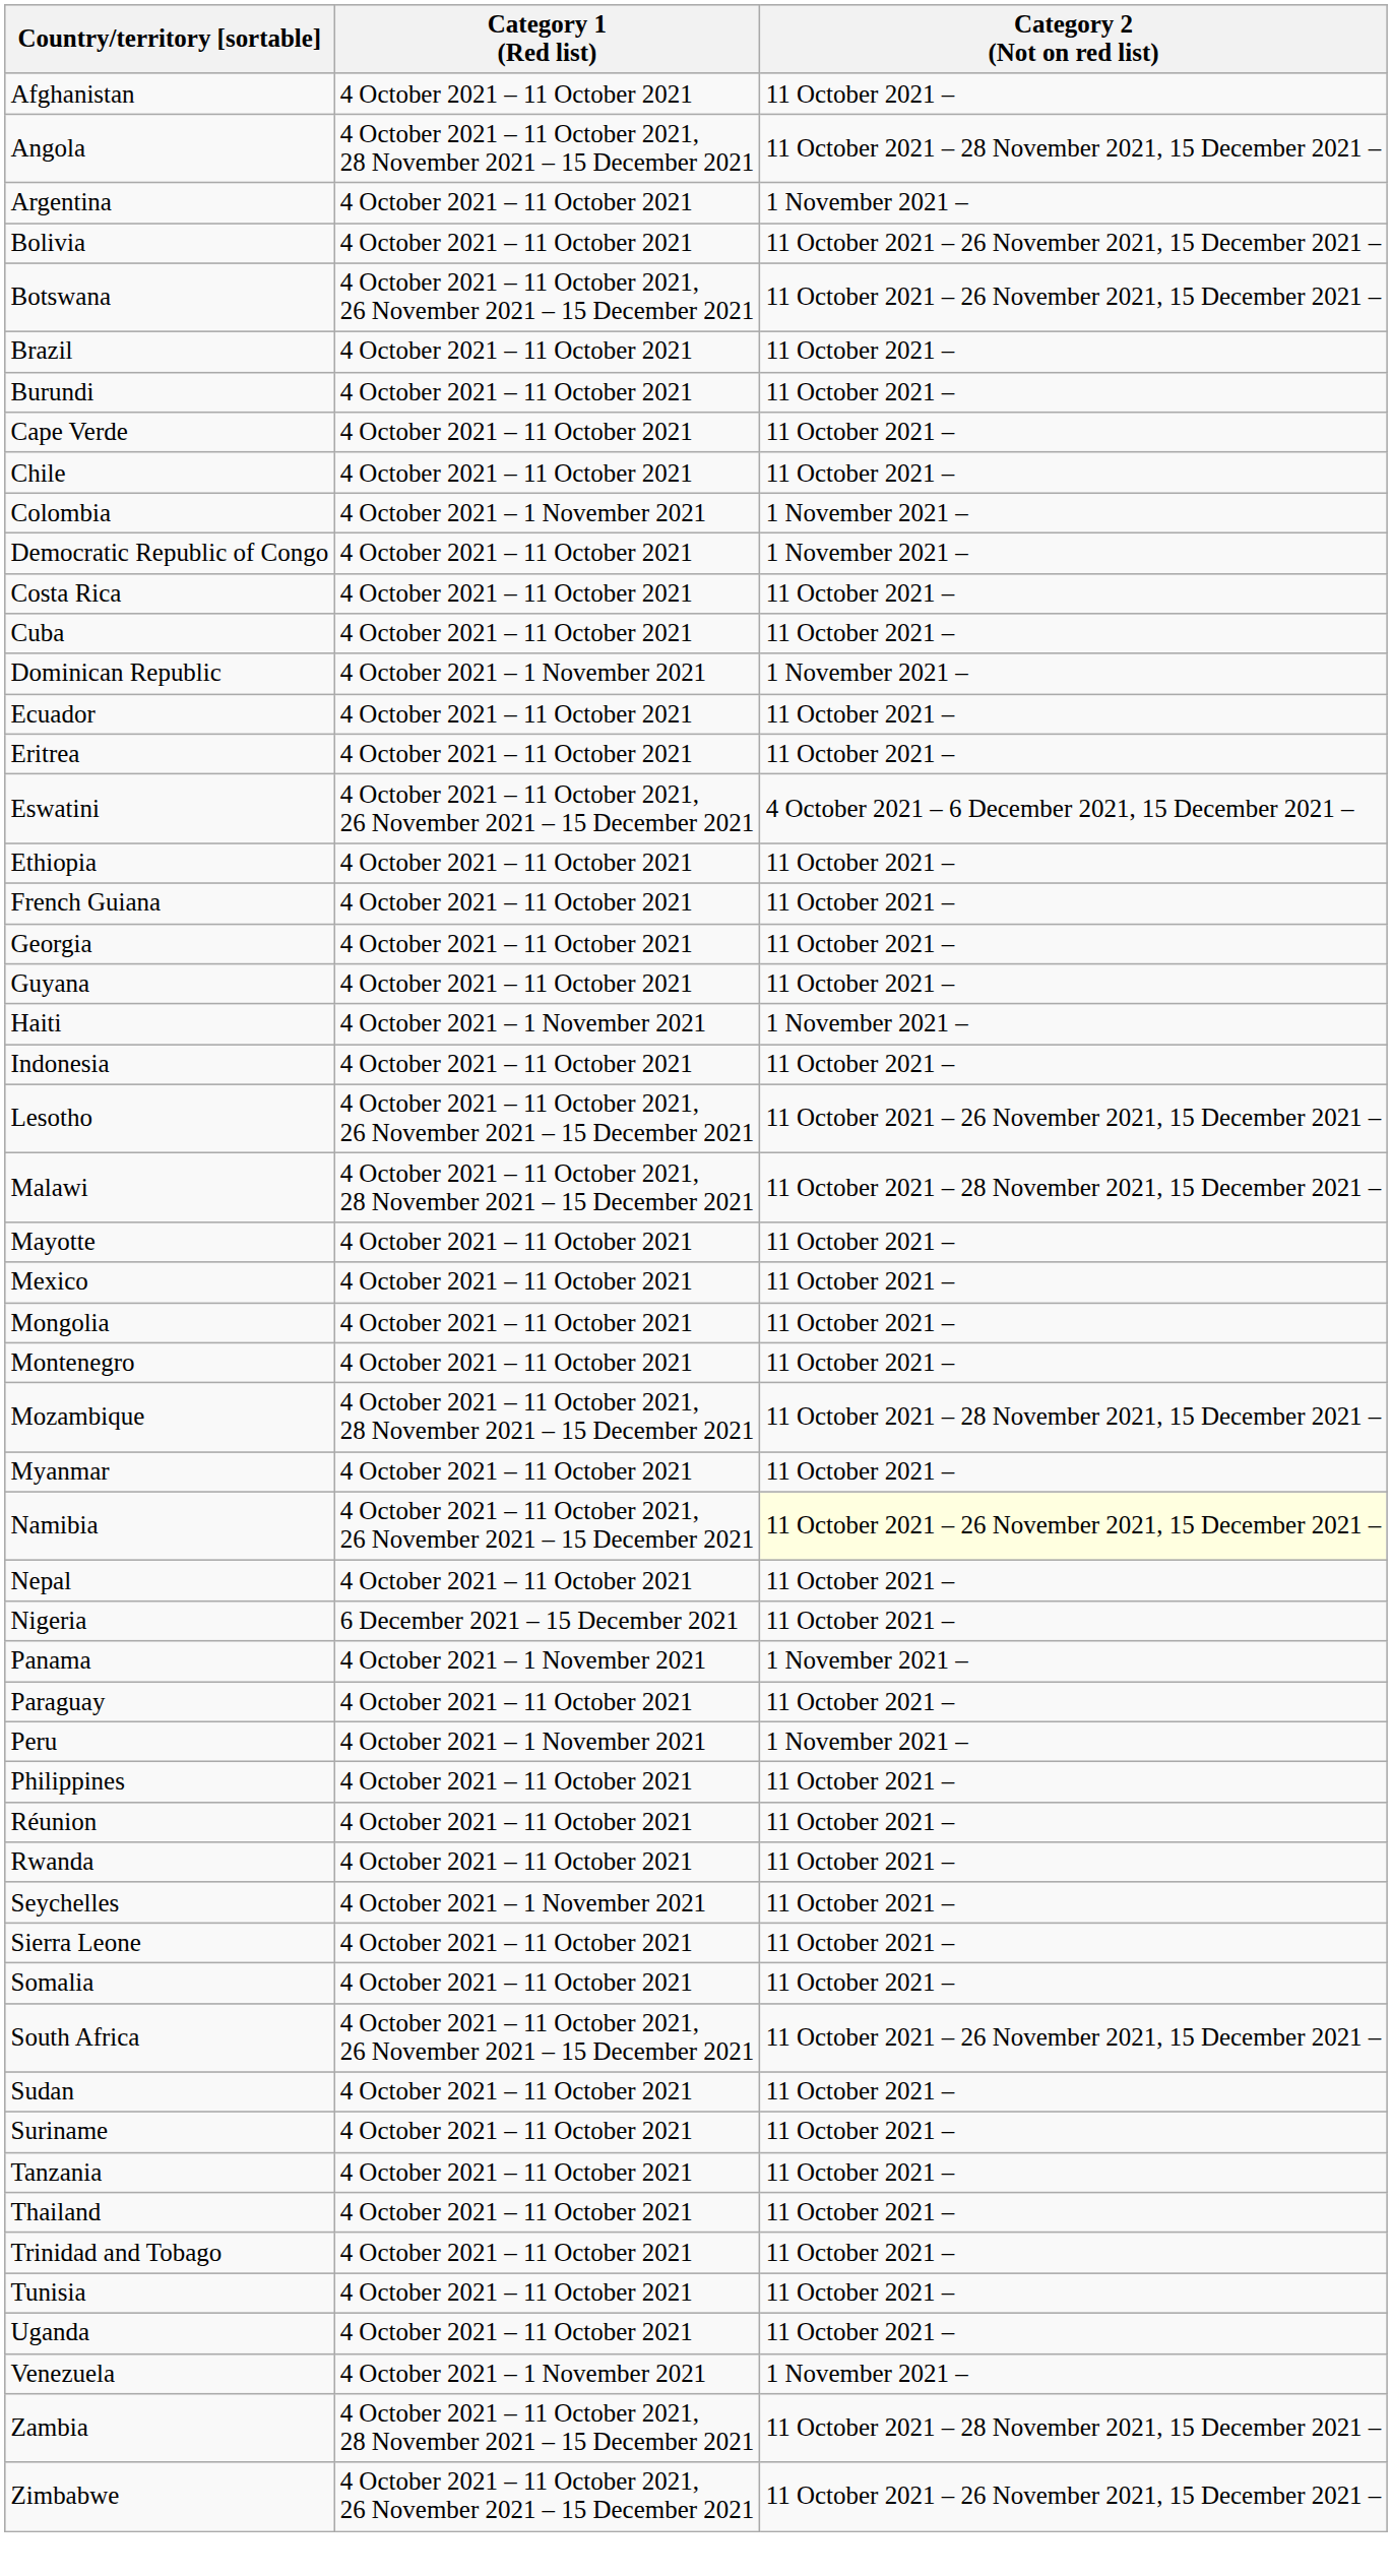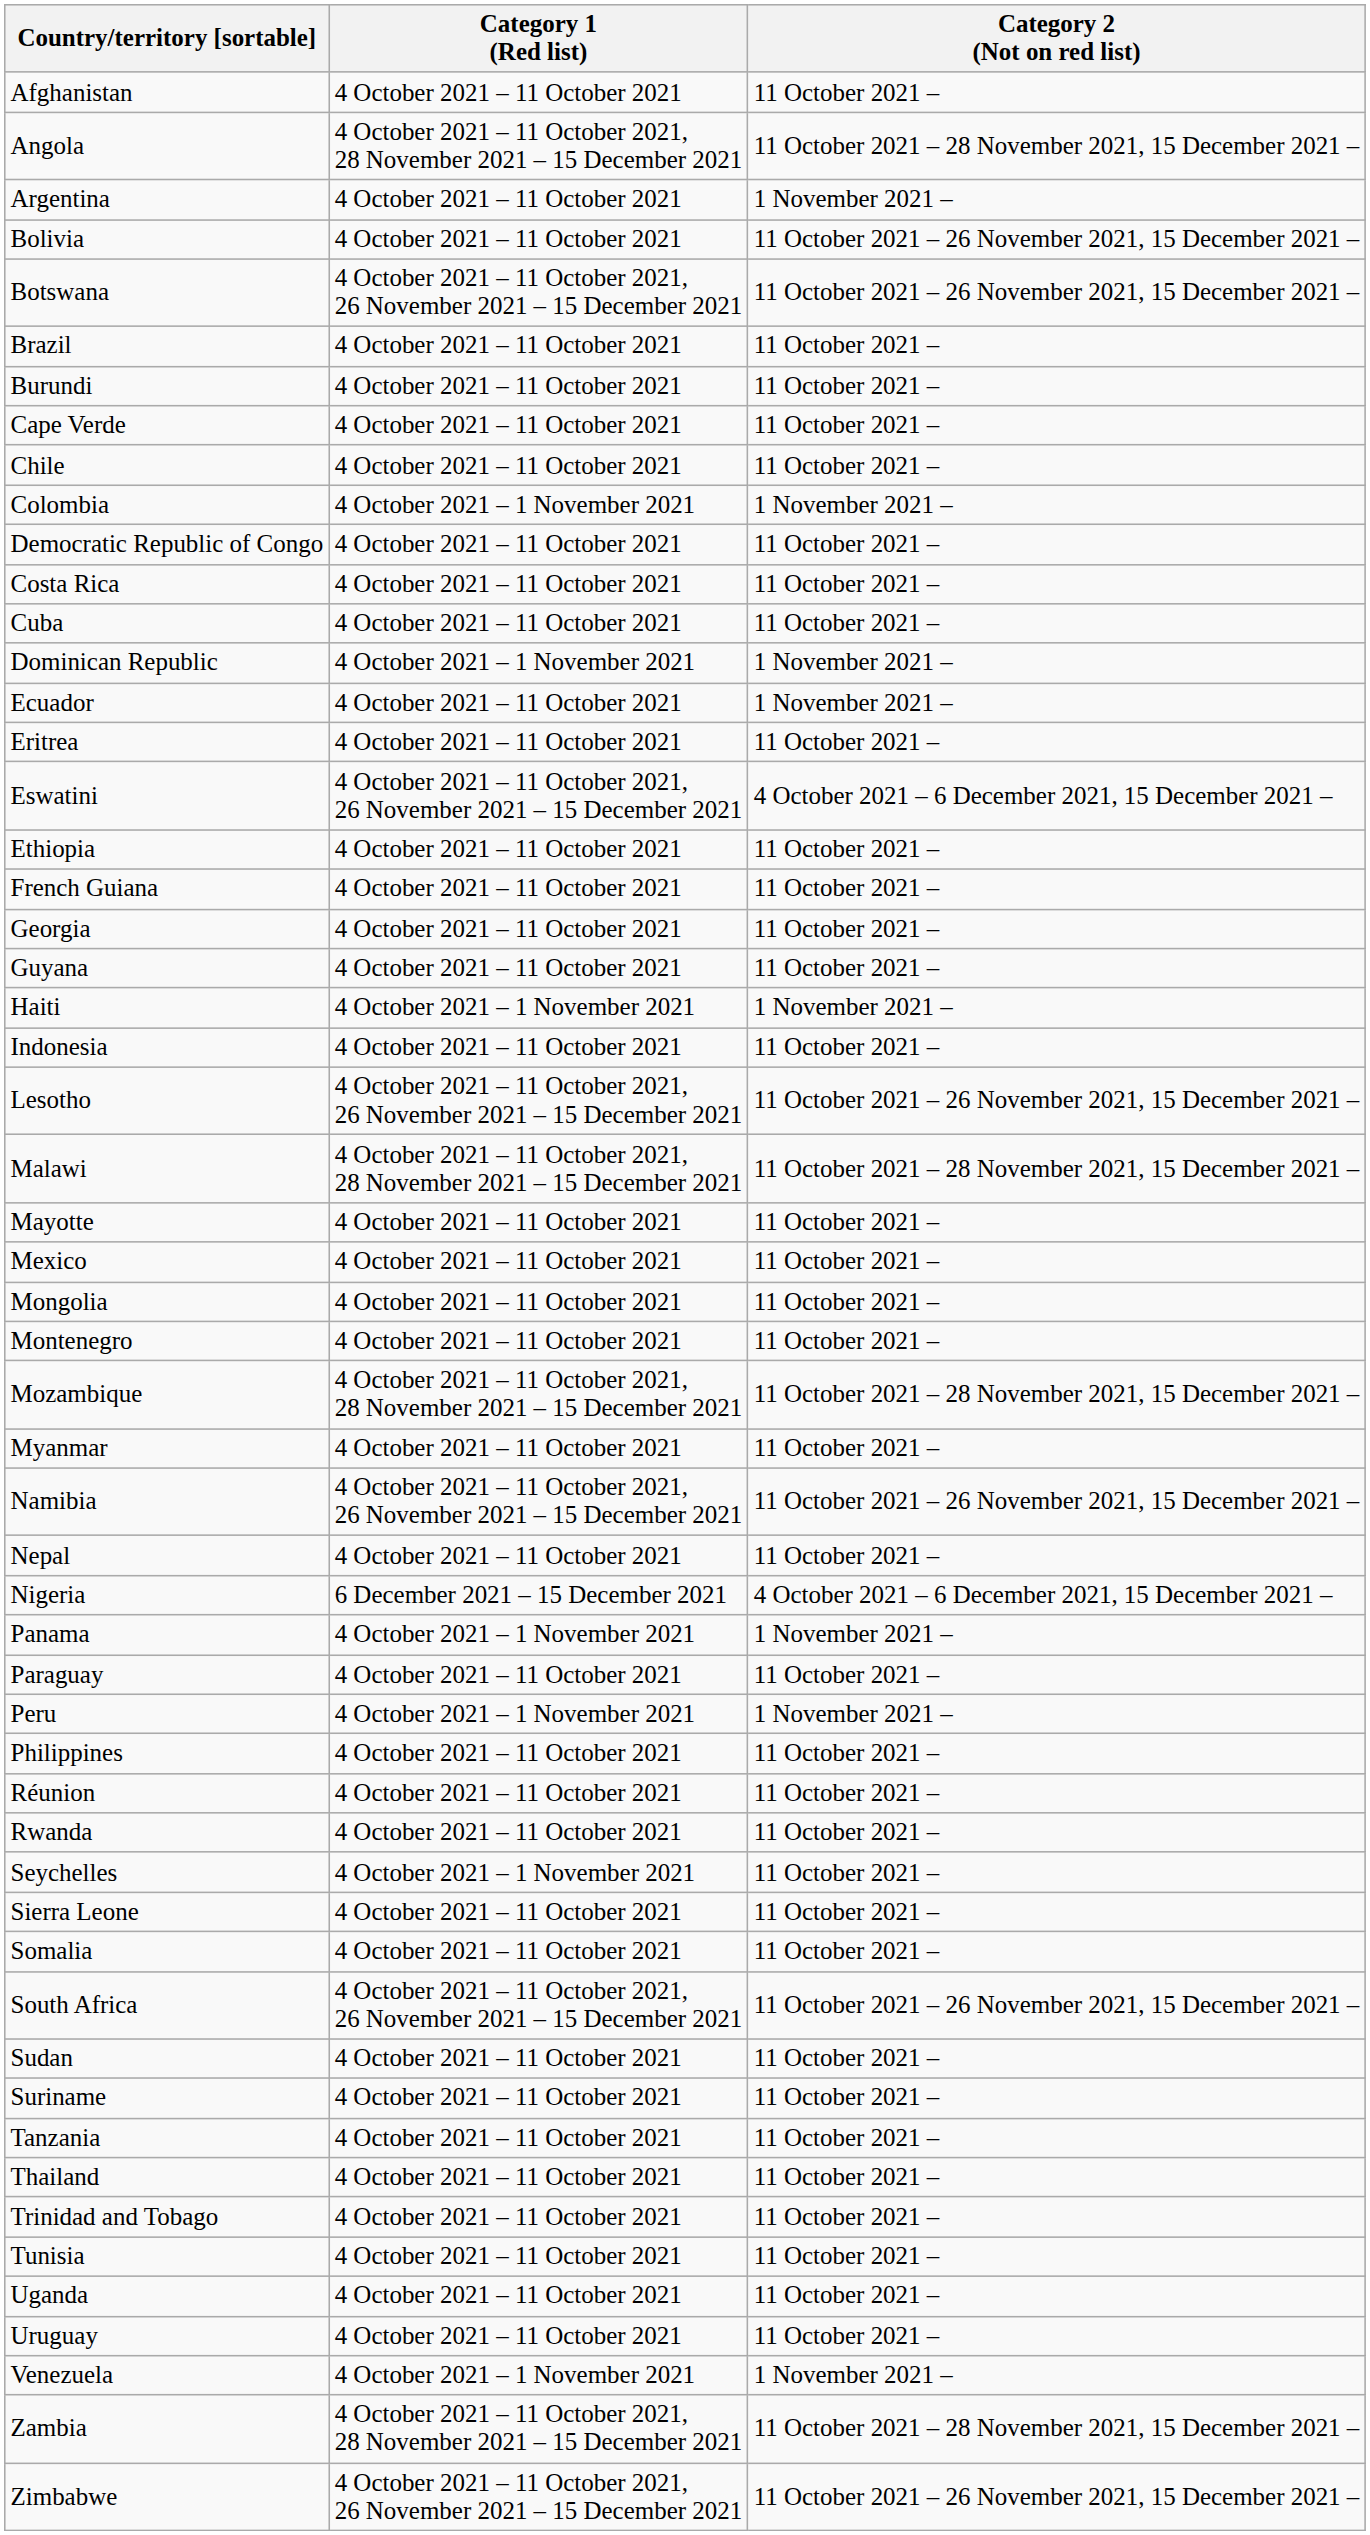 <table class="wikitable sortable ">
 <tr>
 <th data-sort-type="text">Country/territory [sortable]</th>
 <th class="unsortable">Category 1<br>(Red list)</th>
 <th class="unsortable">Category 2<br>(Not on red list)</th>
 </tr>
 <tr>
 <td>Afghanistan</td>
 <td>4 October 2021 – 11 October 2021</td>
 <td>11 October 2021 –</td>
 </tr>
 <tr>
 <td>Angola</td>
 <td>4 October 2021 – 11 October 2021, <br> 28 November 2021 – 15 December 2021</td>
 <td>11 October 2021 – 28 November 2021, 15 December 2021 –</td>
 </tr>
 <tr>
 <td>Argentina</td>
 <td>4 October 2021 – 11 October 2021</td>
 <td>1 November 2021 –</td>
 </tr>
 <tr>
 <td>Bolivia</td>
 <td>4 October 2021 – 11 October 2021</td>
 <td>11 October 2021  – 26 November 2021, 15 December 2021 –</td>
 </tr>
 <tr>
 <td>Botswana</td>
 <td>4 October 2021 – 11 October 2021, <br> 26 November 2021 – 15 December 2021</td>
 <td>11 October 2021 – 26 November 2021, 15 December 2021 –</td>
 </tr>
 <tr>
 <td>Brazil</td>
 <td>4 October 2021 – 11 October 2021</td>
 <td>11 October 2021 –</td>
 </tr>
 <tr>
 <td>Burundi</td>
 <td>4 October 2021 – 11 October 2021</td>
 <td>11 October 2021 –</td>
 </tr>
 <tr>
 <td>Cape Verde</td>
 <td>4 October 2021 – 11 October 2021</td>
 <td>11 October 2021 –</td>
 </tr>
 <tr>
 <td>Chile</td>
 <td>4 October 2021 – 11 October 2021</td>
 <td>11 October 2021 –</td>
 </tr>
 <tr>
 <td>Colombia</td>
 <td>4 October 2021 – 1 November 2021</td>
 <td>1 November 2021 –</td>
 </tr>
 <tr>
 <td>Democratic Republic of Congo</td>
 <td>4 October 2021 – 11 October 2021</td>
-<td>1 November 2021 –</td>
+<td>11 October 2021 –</td>
 </tr>
 <tr>
 <td>Costa Rica</td>
 <td>4 October 2021 – 11 October 2021</td>
 <td>11 October 2021 –</td>
 </tr>
 <tr>
 <td>Cuba</td>
 <td>4 October 2021 – 11 October 2021</td>
 <td>11 October 2021 –</td>
 </tr>
 <tr>
 <td>Dominican Republic</td>
 <td>4 October 2021 – 1 November 2021</td>
 <td>1 November 2021 –</td>
 </tr>
 <tr>
 <td>Ecuador</td>
 <td>4 October 2021 – 11 October 2021</td>
-<td>11 October 2021 –</td>
+<td>1 November 2021 –</td>
 </tr>
 <tr>
 <td>Eritrea</td>
 <td>4 October 2021 – 11 October 2021</td>
 <td>11 October 2021  –</td>
 </tr>
 <tr>
 <td>Eswatini</td>
 <td>4 October 2021 – 11 October 2021,  <br> 26 November 2021 – 15 December 2021</td>
 <td>4 October 2021 – 6 December 2021, 15 December 2021 –</td>
 </tr>
 <tr>
 <td>Ethiopia</td>
 <td>4 October 2021 – 11 October 2021</td>
 <td>11 October 2021  –</td>
 </tr>
 <tr>
 <td>French Guiana</td>
 <td>4 October 2021 – 11 October 2021</td>
 <td>11 October 2021  –</td>
 </tr>
 <tr>
 <td>Georgia</td>
 <td>4 October 2021 – 11 October 2021</td>
 <td>11 October 2021  –</td>
 </tr>
 <tr>
 <td>Guyana</td>
 <td>4 October 2021 – 11 October 2021</td>
 <td>11 October 2021  –</td>
 </tr>
 <tr>
 <td>Haiti</td>
 <td>4 October 2021 – 1 November 2021</td>
 <td>1 November 2021 –</td>
 </tr>
 <tr>
 <td>Indonesia</td>
 <td>4 October 2021 – 11 October 2021</td>
 <td>11 October 2021  –</td>
 </tr>
 <tr>
 <td>Lesotho</td>
 <td>4 October 2021 – 11 October 2021,  <br> 26 November 2021 – 15 December 2021</td>
 <td>11 October 2021  – 26 November 2021, 15 December 2021 –</td>
 </tr>
 <tr>
 <td>Malawi</td>
 <td>4 October 2021 – 11 October 2021,  <br> 28 November 2021 – 15 December 2021</td>
 <td>11 October 2021  – 28 November 2021, 15 December 2021 –</td>
 </tr>
 <tr>
 <td>Mayotte</td>
 <td>4 October 2021 – 11 October 2021</td>
 <td>11 October 2021  –</td>
 </tr>
 <tr>
 <td>Mexico</td>
 <td>4 October 2021 – 11 October 2021</td>
 <td>11 October 2021  –</td>
 </tr>
 <tr>
 <td>Mongolia</td>
 <td>4 October 2021 – 11 October 2021</td>
 <td>11 October 2021  –</td>
 </tr>
 <tr>
 <td>Montenegro</td>
 <td>4 October 2021 – 11 October 2021</td>
 <td>11 October 2021  –</td>
 </tr>
 <tr>
 <td>Mozambique</td>
 <td>4 October 2021 – 11 October 2021,  <br> 28 November 2021 – 15 December 2021</td>
 <td>11 October 2021  – 28 November 2021,  15 December 2021 –</td>
 </tr>
 <tr>
 <td>Myanmar</td>
 <td>4 October 2021 – 11 October 2021</td>
 <td>11 October 2021  –</td>
 </tr>
 <tr>
 <td>Namibia</td>
 <td>4 October 2021 – 11 October 2021,  <br> 26 November 2021 – 15 December 2021</td>
-<td style="background: lightyellow;">11 October 2021  – 26 November 2021, 15 December 2021 –</td>
+<td>11 October 2021  – 26 November 2021, 15 December 2021 –</td>
 </tr>
 <tr>
 <td>Nepal</td>
 <td>4 October 2021 – 11 October 2021</td>
 <td>11 October 2021  –</td>
 </tr>
 <tr>
 <td>Nigeria</td>
 <td>6 December 2021 – 15 December 2021</td>
-<td>11 October 2021 –</td>
+<td>4 October 2021 – 6 December 2021, 15 December 2021 –</td>
 </tr>
 <tr>
 <td>Panama</td>
 <td>4 October 2021 – 1 November 2021</td>
 <td>1 November 2021 –</td>
 </tr>
 <tr>
 <td>Paraguay</td>
 <td>4 October 2021 – 11 October 2021</td>
 <td>11 October 2021  –</td>
 </tr>
 <tr>
 <td>Peru</td>
 <td>4 October 2021 – 1 November 2021</td>
 <td>1 November 2021 –</td>
 </tr>
 <tr>
 <td>Philippines</td>
 <td>4 October 2021 – 11 October 2021</td>
 <td>11 October 2021  –</td>
 </tr>
 <tr>
 <td>Réunion</td>
 <td>4 October 2021 – 11 October 2021</td>
 <td>11 October 2021  –</td>
 </tr>
 <tr>
 <td>Rwanda</td>
 <td>4 October 2021 – 11 October 2021</td>
 <td>11 October 2021  –</td>
 </tr>
 <tr>
 <td>Seychelles</td>
 <td>4 October 2021 – 1 November 2021</td>
 <td>11 October 2021  –</td>
 </tr>
 <tr>
 <td>Sierra Leone</td>
 <td>4 October 2021 – 11 October 2021</td>
 <td>11 October 2021  –</td>
 </tr>
 <tr>
 <td>Somalia</td>
 <td>4 October 2021 – 11 October 2021</td>
 <td>11 October 2021  –</td>
 </tr>
 <tr>
 <td>South Africa</td>
 <td>4 October 2021 – 11 October 2021,  <br>26 November 2021 – 15 December 2021</td>
 <td>11 October 2021  – 26 November 2021, 15 December 2021 –</td>
 </tr>
 <tr>
 <td>Sudan</td>
 <td>4 October 2021 – 11 October 2021</td>
 <td>11 October 2021  –</td>
 </tr>
 <tr>
 <td>Suriname</td>
 <td>4 October 2021 – 11 October 2021</td>
 <td>11 October 2021  –</td>
 </tr>
 <tr>
 <td>Tanzania</td>
 <td>4 October 2021 – 11 October 2021</td>
 <td>11 October 2021  –</td>
 </tr>
 <tr>
 <td>Thailand</td>
 <td>4 October 2021 – 11 October 2021</td>
 <td>11 October 2021  –</td>
 </tr>
 <tr>
 <td>Trinidad and Tobago</td>
 <td>4 October 2021 – 11 October 2021</td>
 <td>11 October 2021  –</td>
 </tr>
 <tr>
 <td>Tunisia</td>
 <td>4 October 2021 – 11 October 2021</td>
 <td>11 October 2021  –</td>
 </tr>
 <tr>
 <td>Uganda</td>
 <td>4 October 2021 – 11 October 2021</td>
 <td>11 October 2021  –</td>
 </tr>
 <tr>
+<td>Uruguay</td>
+<td>4 October 2021 – 11 October 2021</td>
+<td>11 October 2021  –</td>
+</tr>
+<tr>
 <td>Venezuela</td>
 <td>4 October 2021 – 1 November 2021</td>
 <td>1 November 2021 –</td>
 </tr>
 <tr>
 <td>Zambia</td>
 <td>4 October 2021 – 11 October 2021,  <br> 28 November 2021 – 15 December 2021</td>
 <td>11 October 2021  – 28 November 2021, 15 December 2021 –</td>
 </tr>
 <tr>
 <td>Zimbabwe</td>
 <td>4 October 2021 – 11 October 2021,  <br> 26 November 2021 – 15 December 2021</td>
 <td>11 October 2021  – 26 November 2021, 15 December 2021 –</td>
 </tr>
 </table>
